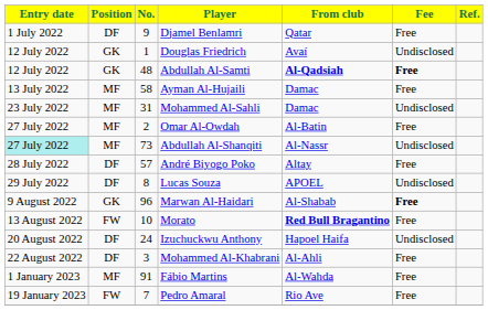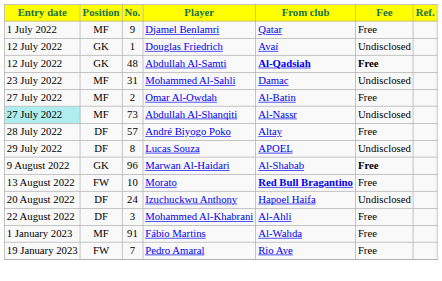 <table class="wikitable sortable">
 <tr>
 <th style="background:#FFFF00; color:#177245;">Entry date</th>
 <th style="background:#FFFF00; color:#177245;">Position</th>
 <th style="background:#FFFF00; color:#177245;">No.</th>
 <th style="background:#FFFF00; color:#177245;">Player</th>
 <th style="background:#FFFF00; color:#177245;">From club</th>
 <th style="background:#FFFF00; color:#177245;">Fee</th>
 <th style="background:#FFFF00; color:#177245;">Ref.</th>
 </tr>
 <tr>
 <td>1 July 2022</td>
-<td style="text-align:center;">DF</td>
+<td style="text-align:center;">MF</td>
 <td style="text-align:center;">9</td>
 <td style="text-align:left;"> <a href='#'>Djamel Benlamri</a></td>
 <td style="text-align:left;"> <a href='#'>Qatar</a></td>
 <td>Free</td>
 <td></td>
 </tr>
 <tr>
 <td>12 July 2022</td>
 <td style="text-align:center;">GK</td>
 <td style="text-align:center;">1</td>
 <td style="text-align:left;"> <a href='#'>Douglas Friedrich</a></td>
 <td style="text-align:left;"> <a href='#'>Avaí</a></td>
 <td>Undisclosed</td>
 <td></td>
 </tr>
 <tr>
 <td>12 July 2022</td>
 <td style="text-align:center;">GK</td>
 <td style="text-align:center;">48</td>
 <td style="text-align:left;"> <a href='#'>Abdullah Al-Samti</a></td>
 <td style="text-align:left;"><strong> <a href='#'>Al-Qadsiah</a></strong></td>
 <td><strong>Free</strong></td>
-<td></td>
-</tr>
-<tr>
-<td>13 July 2022</td>
-<td style="text-align:center;">MF</td>
-<td style="text-align:center;">58</td>
-<td style="text-align:left;"> <a href='#'>Ayman Al-Hujaili</a></td>
-<td style="text-align:left;"> <a href='#'>Damac</a></td>
-<td>Free</td>
 <td></td>
 </tr>
 <tr>
 <td>23 July 2022</td>
 <td style="text-align:center;">MF</td>
 <td style="text-align:center;">31</td>
 <td style="text-align:left;"> <a href='#'>Mohammed Al-Sahli</a></td>
 <td style="text-align:left;"> <a href='#'>Damac</a></td>
 <td>Undisclosed</td>
 <td></td>
 </tr>
 <tr>
 <td>27 July 2022</td>
 <td style="text-align:center;">MF</td>
 <td style="text-align:center;">2</td>
 <td style="text-align:left;"> <a href='#'>Omar Al-Owdah</a></td>
 <td style="text-align:left;"> <a href='#'>Al-Batin</a></td>
 <td>Free</td>
 <td></td>
 </tr>
 <tr>
 <td style="background: paleturquoise;">27 July 2022</td>
 <td style="text-align:center;">MF</td>
 <td style="text-align:center;">73</td>
 <td style="text-align:left;"> <a href='#'>Abdullah Al-Shanqiti</a></td>
 <td style="text-align:left;"> <a href='#'>Al-Nassr</a></td>
 <td>Undisclosed</td>
 <td></td>
 </tr>
 <tr>
 <td>28 July 2022</td>
 <td style="text-align:center;">DF</td>
 <td style="text-align:center;">57</td>
 <td style="text-align:left;"> <a href='#'>André Biyogo Poko</a></td>
 <td style="text-align:left;"> <a href='#'>Altay</a></td>
 <td>Free</td>
 <td></td>
 </tr>
 <tr>
 <td>29 July 2022</td>
 <td style="text-align:center;">DF</td>
 <td style="text-align:center;">8</td>
 <td style="text-align:left;"> <a href='#'>Lucas Souza</a></td>
 <td style="text-align:left;"> <a href='#'>APOEL</a></td>
 <td>Undisclosed</td>
 <td></td>
 </tr>
 <tr>
 <td>9 August 2022</td>
 <td style="text-align:center;">GK</td>
 <td style="text-align:center;">96</td>
 <td style="text-align:left;"> <a href='#'>Marwan Al-Haidari</a></td>
 <td style="text-align:left;"> <a href='#'>Al-Shabab</a></td>
 <td><strong>Free</strong></td>
 <td></td>
 </tr>
 <tr>
 <td>13 August 2022</td>
 <td style="text-align:center;">FW</td>
 <td style="text-align:center;">10</td>
 <td style="text-align:left;"> <a href='#'>Morato</a></td>
 <td style="text-align:left;"><strong> <a href='#'>Red Bull Bragantino</a></strong></td>
 <td>Free</td>
 <td></td>
 </tr>
 <tr>
 <td>20 August 2022</td>
 <td style="text-align:center;">DF</td>
 <td style="text-align:center;">24</td>
 <td style="text-align:left;"> <a href='#'>Izuchuckwu Anthony</a></td>
 <td style="text-align:left;"> <a href='#'>Hapoel Haifa</a></td>
 <td>Undisclosed</td>
 <td></td>
 </tr>
 <tr>
 <td>22 August 2022</td>
 <td style="text-align:center;">DF</td>
 <td style="text-align:center;">3</td>
 <td style="text-align:left;"> <a href='#'>Mohammed Al-Khabrani</a></td>
 <td style="text-align:left;"> <a href='#'>Al-Ahli</a></td>
 <td>Free</td>
 <td></td>
 </tr>
 <tr>
 <td>1 January 2023</td>
 <td style="text-align:center;">MF</td>
 <td style="text-align:center;">91</td>
 <td style="text-align:left;"> <a href='#'>Fábio Martins</a></td>
 <td style="text-align:left;"> <a href='#'>Al-Wahda</a></td>
 <td>Free</td>
 <td></td>
 </tr>
 <tr>
 <td>19 January 2023</td>
 <td style="text-align:center;">FW</td>
 <td style="text-align:center;">7</td>
 <td style="text-align:left;"> <a href='#'>Pedro Amaral</a></td>
 <td style="text-align:left;"> <a href='#'>Rio Ave</a></td>
 <td>Free</td>
 <td></td>
 </tr>
 <tr>
 </tr>
 </table>
